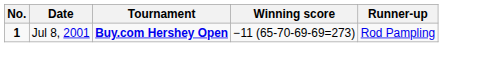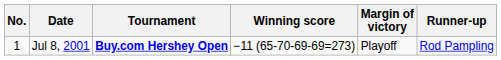 <table class="wikitable" style="font-size:95%;">
 <tr>
 <th>No.</th>
 <th>Date</th>
 <th>Tournament</th>
 <th>Winning score</th>
+<th>Margin of<br>victory</th>
 <th>Runner-up</th>
 </tr>
 <tr>
-<td align=center><strong>1</strong></td>
+<td align=center>1</td>
 <td align=right>Jul 8, <a href='#'>2001</a></td>
 <td><strong><a href='#'>Buy.com Hershey Open</a></strong></td>
 <td>−11 (65-70-69-69=273)</td>
+<td>Playoff</td>
 <td> <a href='#'>Rod Pampling</a></td>
 </tr>
 </table>
